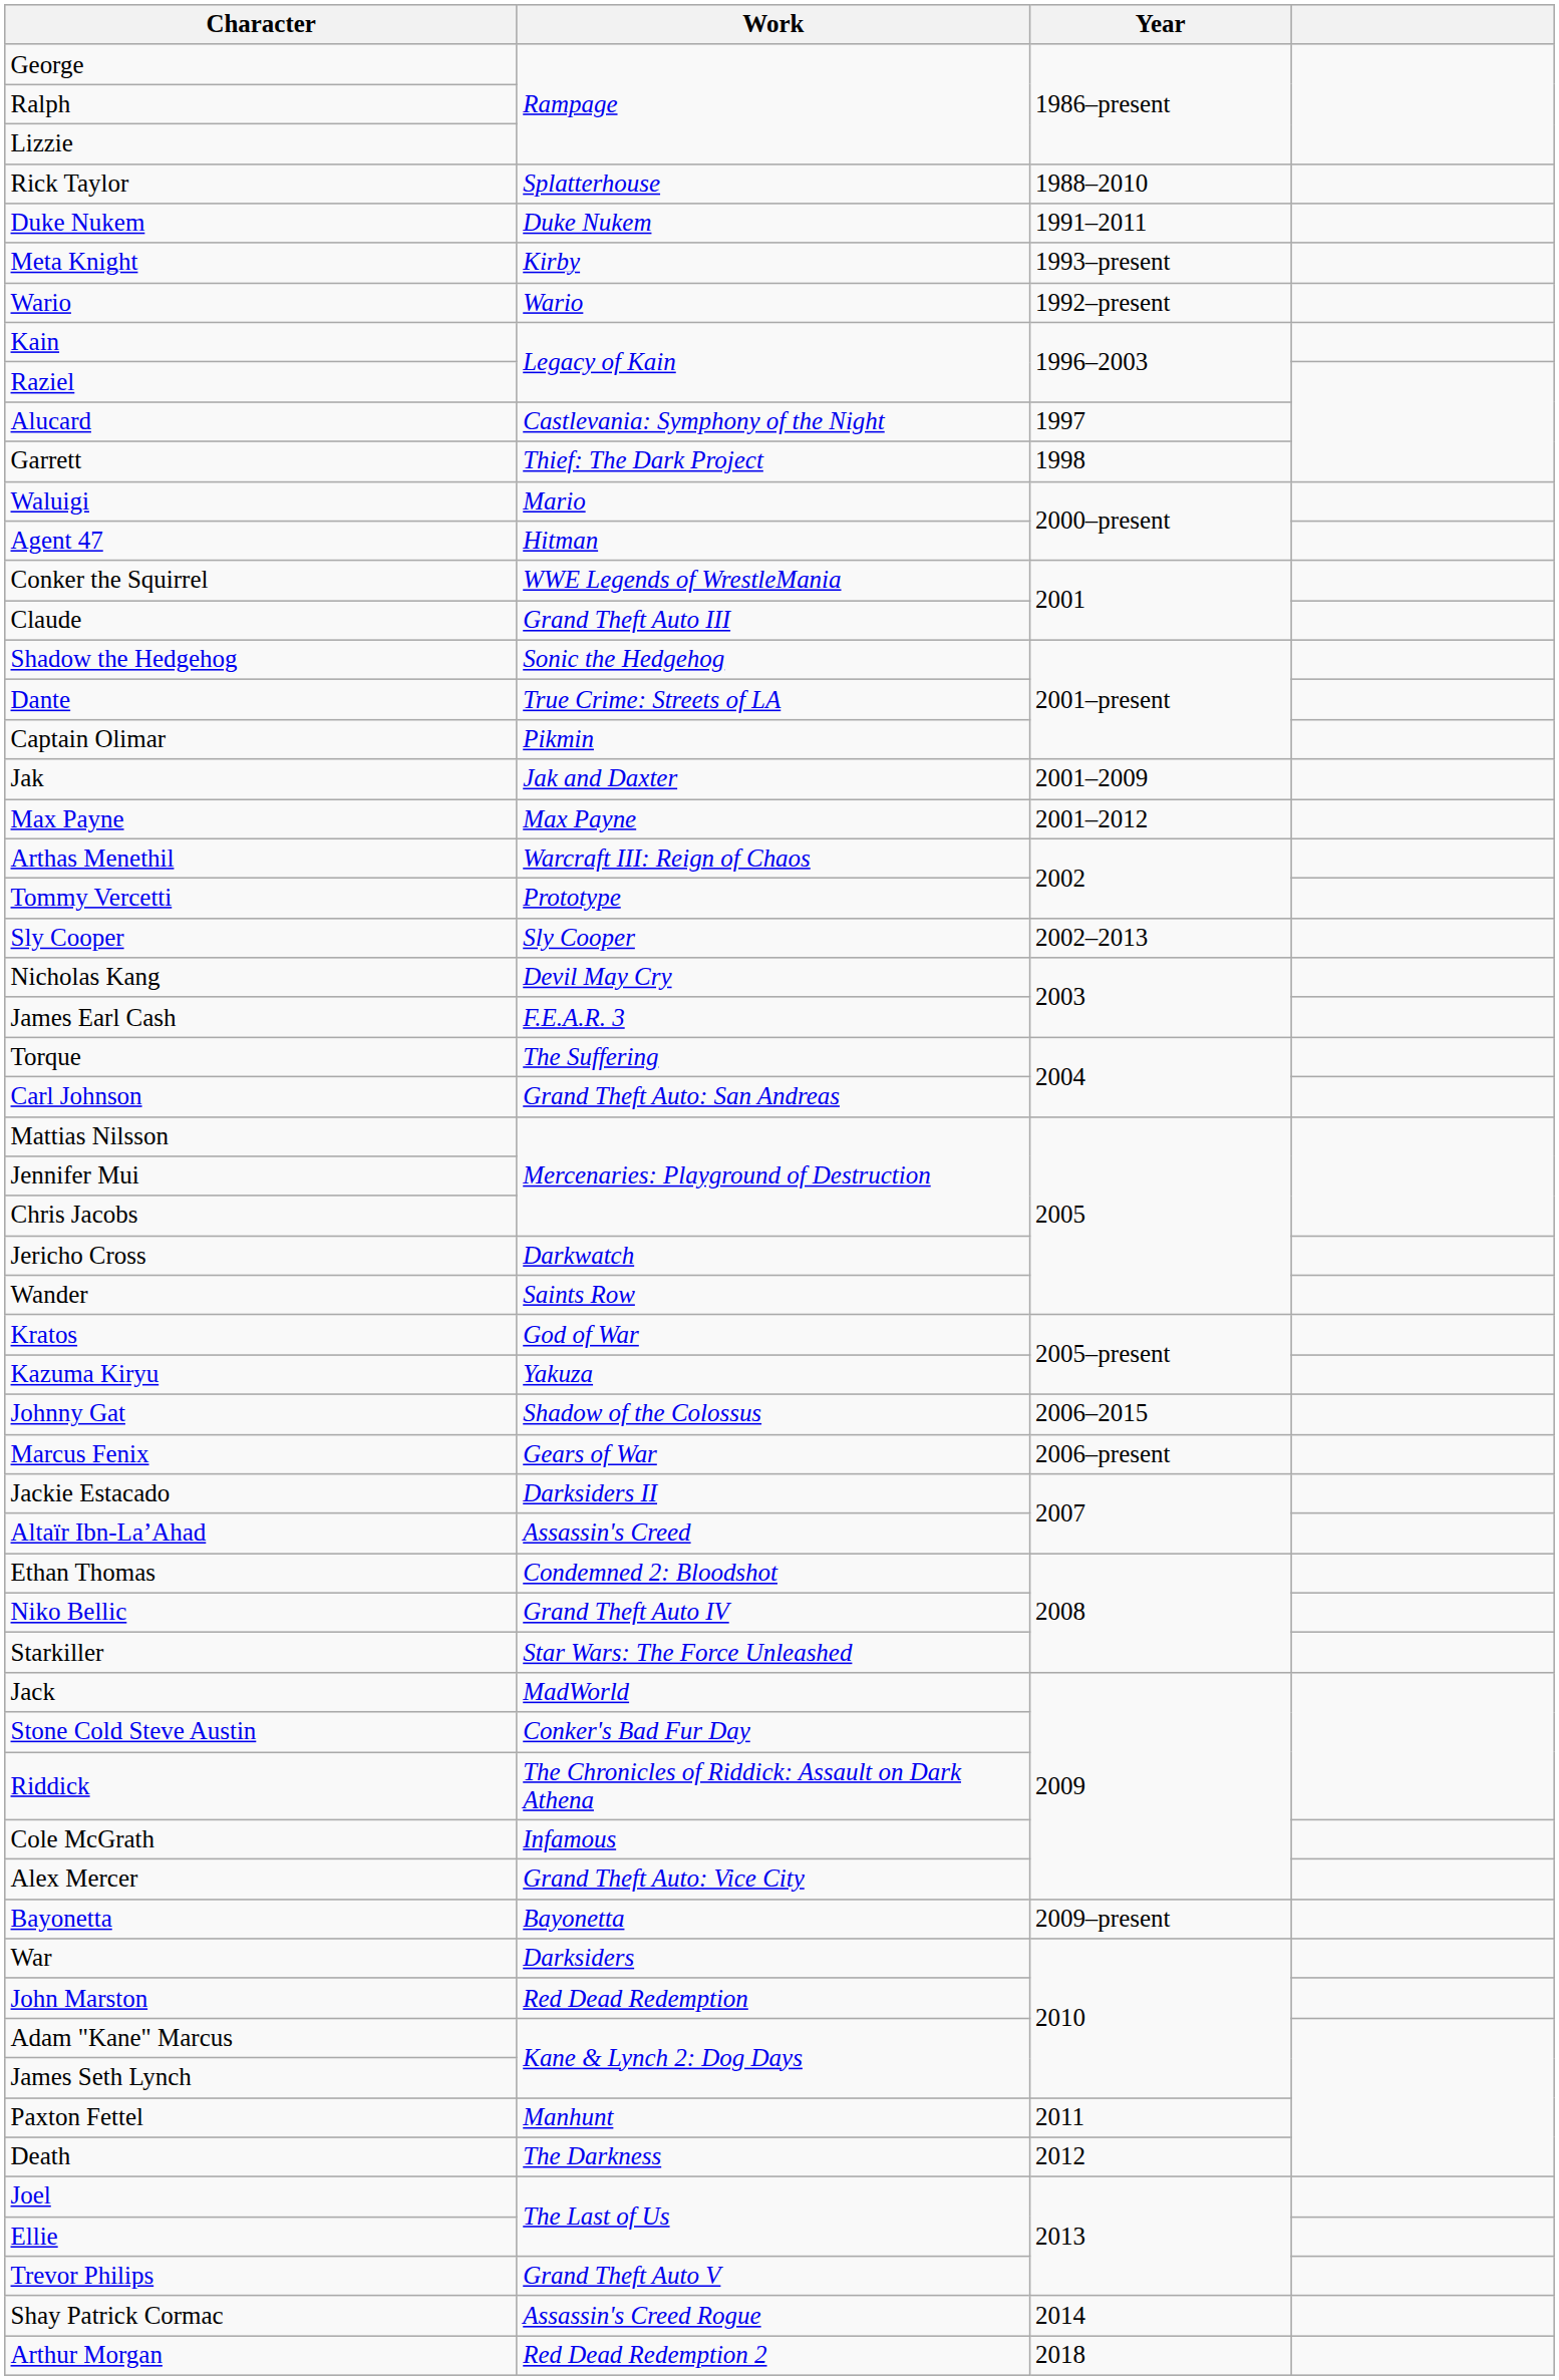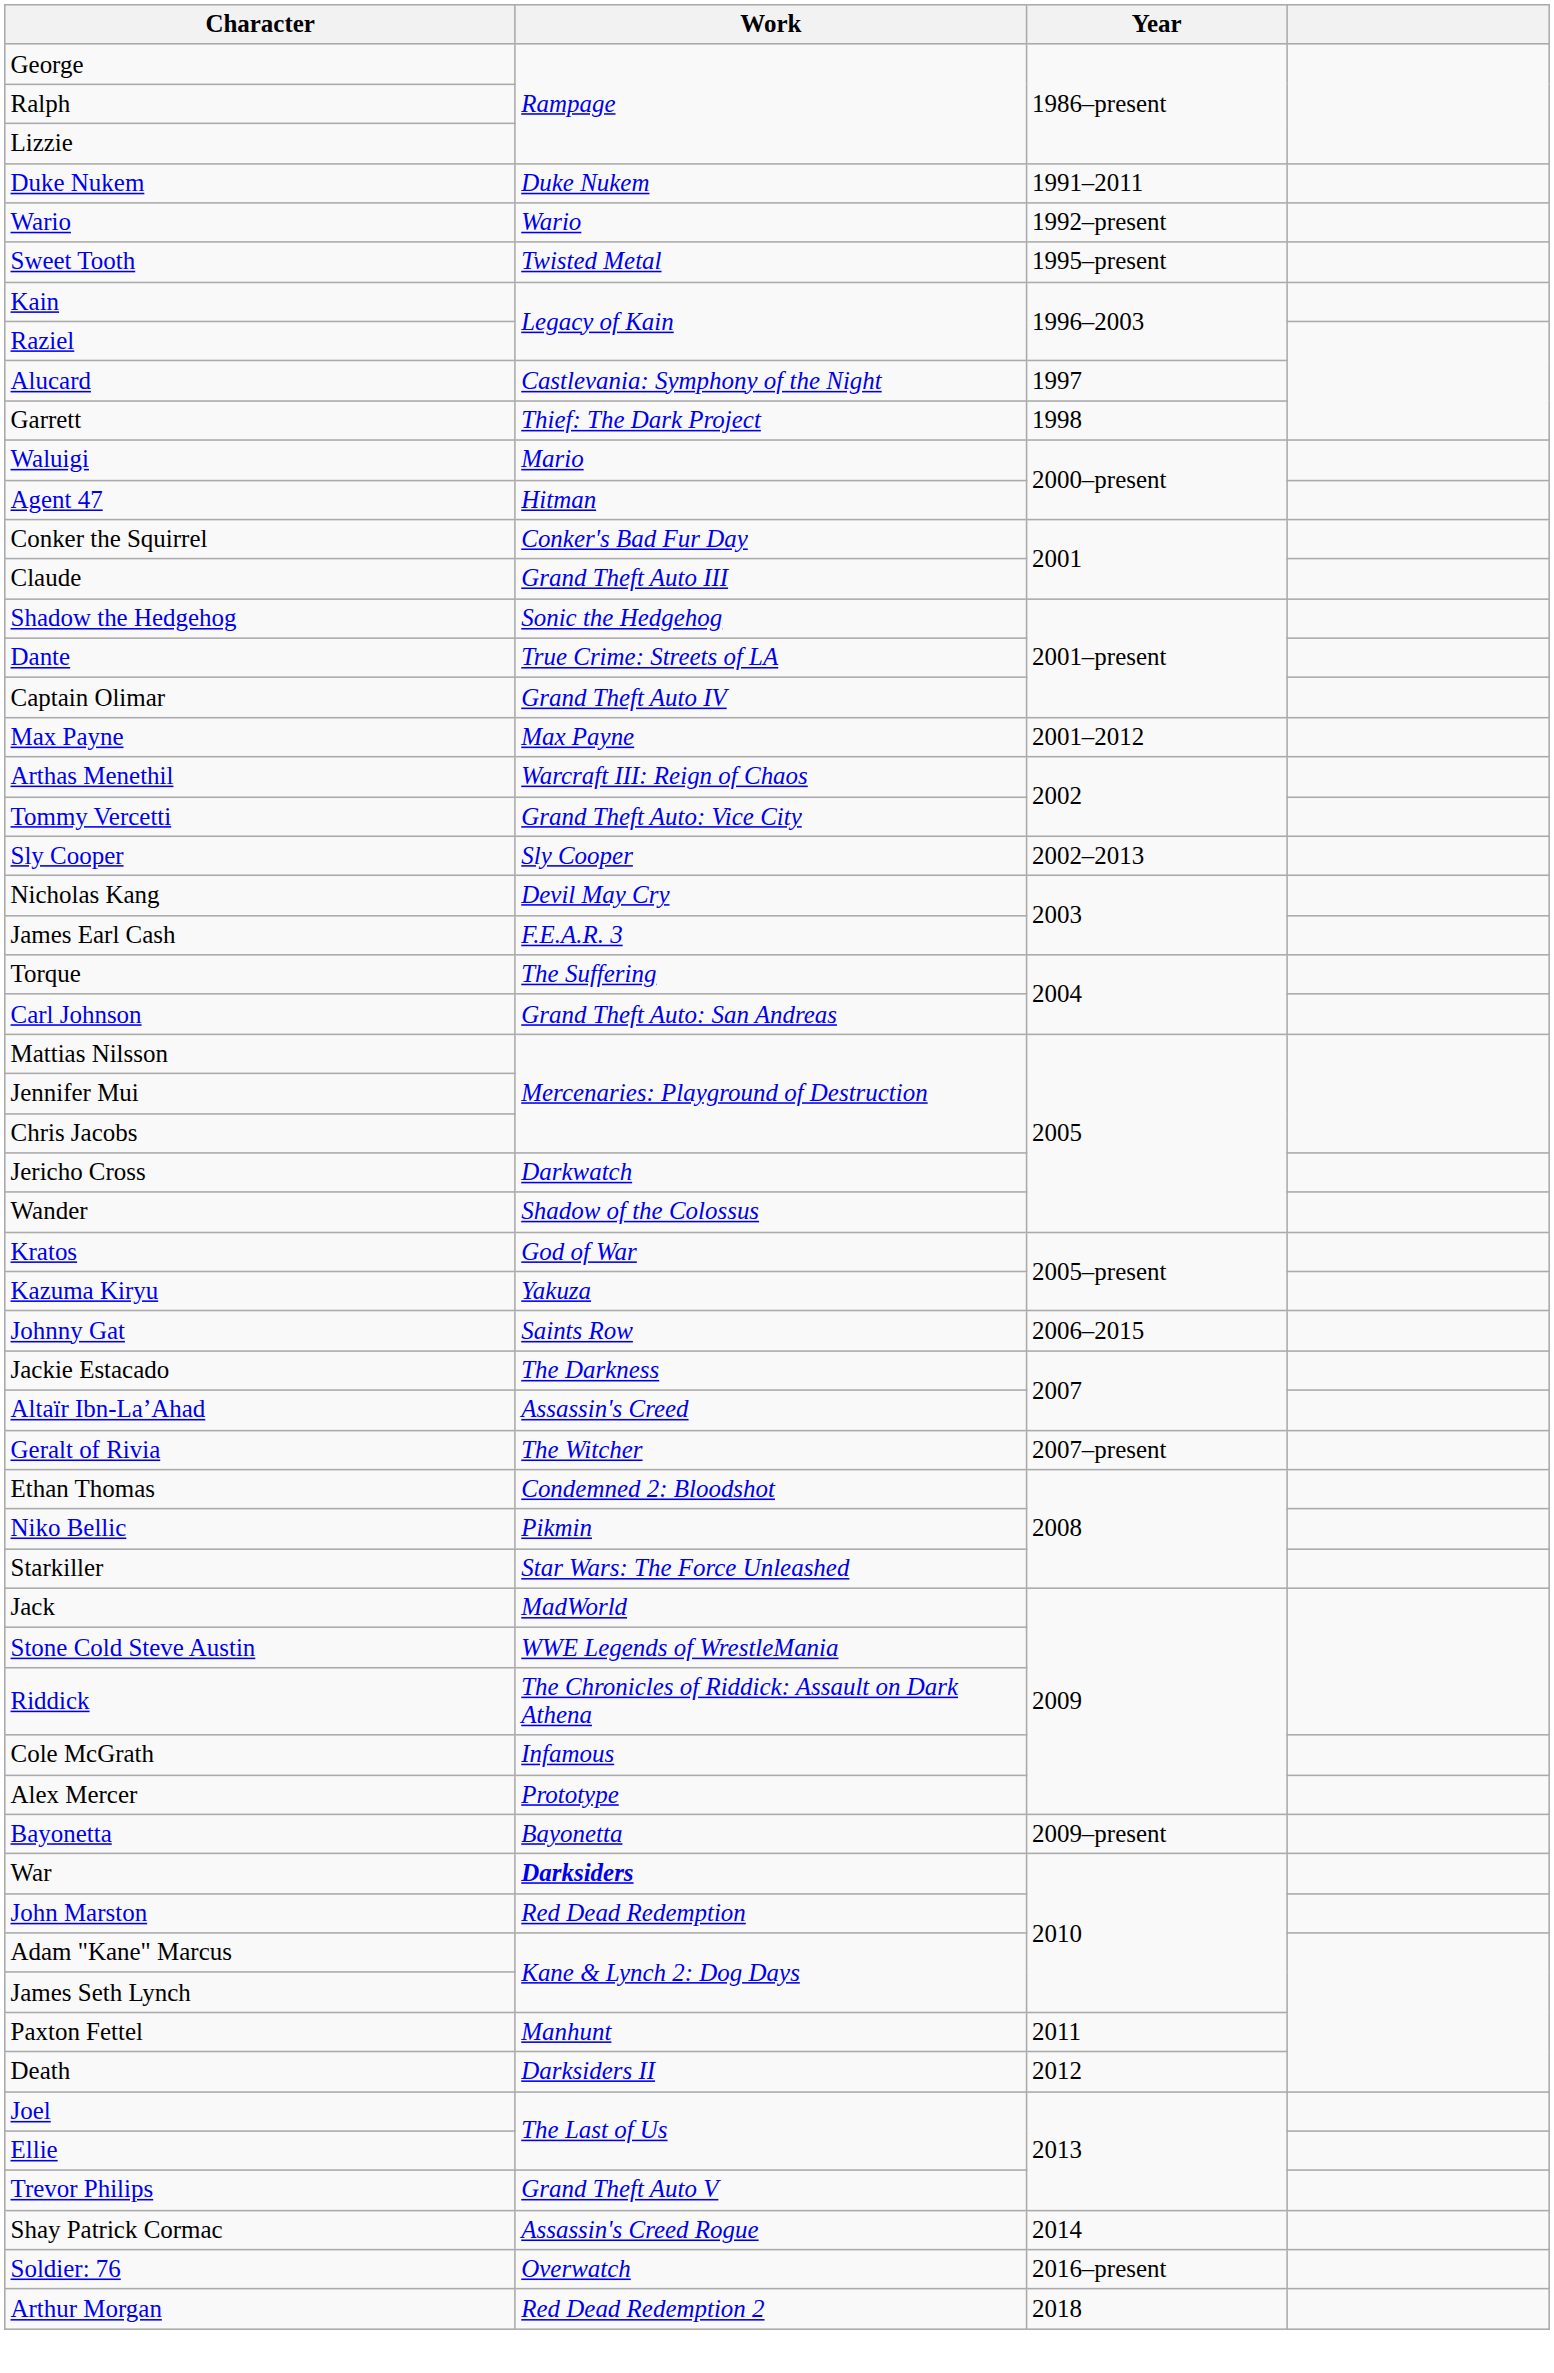 <table class="wikitable sortable">
 <tr>
 <th style="width:20em;">Character</th>
 <th style="width:20em;">Work</th>
 <th style="width:10em;">Year</th>
 <th style="width:10em;"></th>
 </tr>
 <tr style="text-align:left;">
 <td>George</td>
 <td rowspan="3"><em><a href='#'>Rampage</a></em></td>
 <td rowspan="3">1986–present</td>
 <td rowspan="3"></td>
 </tr>
 <tr style="text-align:left;">
 <td>Ralph</td>
 </tr>
 <tr style="text-align:left;">
 <td>Lizzie</td>
 </tr>
 <tr style="text-align:left;">
-<td>Rick Taylor</td>
-<td><em><a href='#'>Splatterhouse</a></em></td>
-<td>1988–2010</td>
-<td></td>
-</tr>
-<tr style="text-align:left;">
 <td><a href='#'>Duke Nukem</a></td>
 <td><em><a href='#'>Duke Nukem</a></em></td>
 <td>1991–2011</td>
 <td></td>
 </tr>
 <tr style="text-align:left;">
-<td><a href='#'>Meta Knight</a></td>
-<td><em><a href='#'>Kirby</a></em></td>
-<td>1993–present</td>
+<td><a href='#'>Wario</a></td>
+<td><em><a href='#'>Wario</a></em></td>
+<td>1992–present</td>
 <td></td>
 </tr>
 <tr style="text-align:left;">
-<td><a href='#'>Wario</a></td>
-<td><em><a href='#'>Wario</a></em></td>
-<td>1992–present</td>
+<td><a href='#'>Sweet Tooth</a></td>
+<td><em><a href='#'>Twisted Metal</a></em></td>
+<td>1995–present</td>
 <td></td>
 </tr>
 <tr style="text-align:left;">
 <td><a href='#'>Kain</a></td>
 <td rowspan="2"><em><a href='#'>Legacy of Kain</a></em></td>
 <td rowspan="2">1996–2003</td>
 <td></td>
 </tr>
 <tr style="text-align:left;">
 <td><a href='#'>Raziel</a></td>
 <td rowspan="3"></td>
 </tr>
 <tr style="text-align:left;">
 <td><a href='#'>Alucard</a></td>
 <td><em><a href='#'>Castlevania: Symphony of the Night</a></em></td>
 <td>1997</td>
 </tr>
 <tr style="text-align:left;">
 <td>Garrett</td>
 <td><em><a href='#'>Thief: The Dark Project</a></em></td>
 <td>1998</td>
 </tr>
 <tr style="text-align:left;">
 <td><a href='#'>Waluigi</a></td>
 <td><em><a href='#'>Mario</a></em></td>
 <td rowspan="2">2000–present</td>
 <td></td>
 </tr>
 <tr style="text-align:left;">
 <td><a href='#'>Agent 47</a></td>
 <td><em><a href='#'>Hitman</a></em></td>
 <td></td>
 </tr>
 <tr style="text-align:left;">
 <td>Conker the Squirrel</td>
-<td><em><a href='#'>WWE Legends of WrestleMania</a></em></td>
+<td><em><a href='#'>Conker's Bad Fur Day</a></em></td>
 <td rowspan="2">2001</td>
 <td></td>
 </tr>
 <tr style="text-align:left;">
 <td>Claude</td>
 <td><em><a href='#'>Grand Theft Auto III</a></em></td>
 <td></td>
 </tr>
 <tr style="text-align:left;">
 <td><a href='#'>Shadow the Hedgehog</a></td>
 <td><em><a href='#'>Sonic the Hedgehog</a></em></td>
 <td rowspan="3">2001–present</td>
 <td></td>
 </tr>
 <tr style="text-align:left;">
 <td><a href='#'>Dante</a></td>
 <td><em><a href='#'>True Crime: Streets of LA</a></em></td>
 <td></td>
 </tr>
 <tr style="text-align:left;">
 <td>Captain Olimar</td>
-<td><em><a href='#'>Pikmin</a></em></td>
-<td></td>
-</tr>
-<tr style="text-align:left;">
-<td>Jak</td>
-<td><em><a href='#'>Jak and Daxter</a></em></td>
-<td>2001–2009</td>
+<td><em><a href='#'>Grand Theft Auto IV</a></em></td>
 <td></td>
 </tr>
 <tr style="text-align:left;">
 <td><a href='#'>Max Payne</a></td>
 <td><em><a href='#'>Max Payne</a></em></td>
 <td>2001–2012</td>
 <td></td>
 </tr>
 <tr style="text-align:left;">
 <td><a href='#'>Arthas Menethil</a></td>
 <td><em><a href='#'>Warcraft III: Reign of Chaos</a></em></td>
 <td rowspan="2">2002</td>
 <td></td>
 </tr>
 <tr style="text-align:left;">
 <td><a href='#'>Tommy Vercetti</a></td>
-<td><em><a href='#'>Prototype</a></em></td>
+<td><em><a href='#'>Grand Theft Auto: Vice City</a></em></td>
 <td></td>
 </tr>
 <tr style="text-align:left;">
 <td><a href='#'>Sly Cooper</a></td>
 <td><em><a href='#'>Sly Cooper</a></em></td>
 <td>2002–2013</td>
 <td></td>
 </tr>
 <tr style="text-align:left;">
 <td>Nicholas Kang</td>
 <td><em><a href='#'>Devil May Cry</a></em></td>
 <td rowspan="2">2003</td>
 <td></td>
 </tr>
 <tr style="text-align:left;">
 <td>James Earl Cash</td>
 <td><em><a href='#'>F.E.A.R. 3</a></em></td>
 <td></td>
 </tr>
 <tr style="text-align:left;">
 <td>Torque</td>
 <td><em><a href='#'>The Suffering</a></em></td>
 <td rowspan="2">2004</td>
 <td></td>
 </tr>
 <tr style="text-align:left;">
 <td><a href='#'>Carl Johnson</a></td>
 <td><em><a href='#'>Grand Theft Auto: San Andreas</a></em></td>
 <td></td>
 </tr>
 <tr style="text-align:left;">
 <td>Mattias Nilsson</td>
 <td rowspan="3"><em><a href='#'>Mercenaries: Playground of Destruction</a></em></td>
 <td rowspan="5">2005</td>
 <td rowspan="3"></td>
 </tr>
 <tr style="text-align:left;">
 <td>Jennifer Mui</td>
 </tr>
 <tr style="text-align:left;">
 <td>Chris Jacobs</td>
 </tr>
 <tr style="text-align:left;">
 <td>Jericho Cross</td>
 <td><em><a href='#'>Darkwatch</a></em></td>
 <td></td>
 </tr>
 <tr style="text-align:left;">
 <td>Wander</td>
-<td><em><a href='#'>Saints Row</a></em></td>
+<td><em><a href='#'>Shadow of the Colossus</a></em></td>
 <td></td>
 </tr>
 <tr style="text-align:left;">
 <td><a href='#'>Kratos</a></td>
 <td><em><a href='#'>God of War</a></em></td>
 <td rowspan="2">2005–present</td>
 <td></td>
 </tr>
 <tr style="text-align:left;">
 <td><a href='#'>Kazuma Kiryu</a></td>
 <td><em><a href='#'>Yakuza</a></em></td>
 <td></td>
 </tr>
 <tr style="text-align:left;">
 <td><a href='#'>Johnny Gat</a></td>
-<td><em><a href='#'>Shadow of the Colossus</a></em></td>
+<td><em><a href='#'>Saints Row</a></em></td>
 <td>2006–2015</td>
 <td></td>
 </tr>
 <tr style="text-align:left;">
-<td><a href='#'>Marcus Fenix</a></td>
-<td><em><a href='#'>Gears of War</a></em></td>
-<td>2006–present</td>
-<td></td>
-</tr>
-<tr style="text-align:left;">
 <td>Jackie Estacado</td>
-<td><em><a href='#'>Darksiders II</a></em></td>
+<td><em><a href='#'>The Darkness</a></em></td>
 <td rowspan="2">2007</td>
 <td></td>
 </tr>
 <tr style="text-align:left;">
 <td><a href='#'>Altaïr Ibn-LaʼAhad</a></td>
 <td><em><a href='#'>Assassin's Creed</a></em></td>
+<td></td>
+</tr>
+<tr style="text-align:left;">
+<td><a href='#'>Geralt of Rivia</a></td>
+<td><em><a href='#'>The Witcher</a></em></td>
+<td>2007–present</td>
 <td></td>
 </tr>
 <tr style="text-align:left;">
 <td>Ethan Thomas</td>
 <td><em><a href='#'>Condemned 2: Bloodshot</a></em></td>
 <td rowspan="3">2008</td>
 <td></td>
 </tr>
 <tr style="text-align:left;">
 <td><a href='#'>Niko Bellic</a></td>
-<td><em><a href='#'>Grand Theft Auto IV</a></em></td>
+<td><em><a href='#'>Pikmin</a></em></td>
 <td></td>
 </tr>
 <tr style="text-align:left;">
 <td>Starkiller</td>
 <td><em><a href='#'>Star Wars: The Force Unleashed</a></em></td>
 <td></td>
 </tr>
 <tr style="text-align:left;">
 <td>Jack</td>
 <td><em><a href='#'>MadWorld</a></em></td>
 <td rowspan="5">2009</td>
 <td rowspan="3"></td>
 </tr>
 <tr style="text-align:left;">
 <td><a href='#'>Stone Cold Steve Austin</a></td>
-<td><em><a href='#'>Conker's Bad Fur Day</a></em></td>
+<td><em><a href='#'>WWE Legends of WrestleMania</a></em></td>
 </tr>
 <tr style="text-align:left;">
 <td><a href='#'>Riddick</a></td>
 <td><em><a href='#'>The Chronicles of Riddick: Assault on Dark Athena</a></em></td>
 </tr>
 <tr style="text-align:left;">
 <td>Cole McGrath</td>
 <td><em><a href='#'>Infamous</a></em></td>
 <td></td>
 </tr>
 <tr style="text-align:left;">
 <td>Alex Mercer</td>
-<td><em><a href='#'>Grand Theft Auto: Vice City</a></em></td>
+<td><em><a href='#'>Prototype</a></em></td>
 <td></td>
 </tr>
 <tr style="text-align:left;">
 <td><a href='#'>Bayonetta</a></td>
 <td><em><a href='#'>Bayonetta</a></em></td>
 <td>2009–present</td>
 <td></td>
 </tr>
 <tr style="text-align:left;">
 <td>War</td>
-<td><em><a href='#'>Darksiders</a></em></td>
+<td><strong><em><a href='#'>Darksiders</a></em></strong></td>
 <td rowspan="4">2010</td>
 <td></td>
 </tr>
 <tr style="text-align:left;">
 <td><a href='#'>John Marston</a></td>
 <td><em><a href='#'>Red Dead Redemption</a></em></td>
 <td></td>
 </tr>
 <tr style="text-align:left;">
 <td>Adam "Kane" Marcus</td>
 <td rowspan="2"><em><a href='#'>Kane & Lynch 2: Dog Days</a></em></td>
 <td rowspan="4"></td>
 </tr>
 <tr style="text-align:left;">
 <td>James Seth Lynch</td>
 </tr>
 <tr style="text-align:left;">
 <td>Paxton Fettel</td>
 <td><em><a href='#'>Manhunt</a></em></td>
 <td>2011</td>
 </tr>
 <tr style="text-align:left;">
 <td>Death</td>
-<td><em><a href='#'>The Darkness</a></em></td>
+<td><em><a href='#'>Darksiders II</a></em></td>
 <td>2012</td>
 </tr>
 <tr style="text-align:left;">
 <td><a href='#'>Joel</a></td>
 <td rowspan="2"><em><a href='#'>The Last of Us</a></em></td>
 <td rowspan="3">2013</td>
 <td></td>
 </tr>
 <tr style="text-align:left;">
 <td><a href='#'>Ellie</a></td>
 <td></td>
 </tr>
 <tr style="text-align:left;">
 <td><a href='#'>Trevor Philips</a></td>
 <td><em><a href='#'>Grand Theft Auto V</a></em></td>
 <td></td>
 </tr>
 <tr style="text-align:left;">
 <td>Shay Patrick Cormac</td>
 <td><em><a href='#'>Assassin's Creed Rogue</a></em></td>
 <td>2014</td>
 <td></td>
 </tr>
 <tr style="text-align:left;">
+<td><a href='#'>Soldier: 76</a></td>
+<td><em><a href='#'>Overwatch</a></em></td>
+<td>2016–present</td>
+<td></td>
+</tr>
+<tr style="text-align:left;">
 <td><a href='#'>Arthur Morgan</a></td>
 <td><em><a href='#'>Red Dead Redemption 2</a></em></td>
 <td>2018</td>
 <td></td>
 </tr>
 </table>
